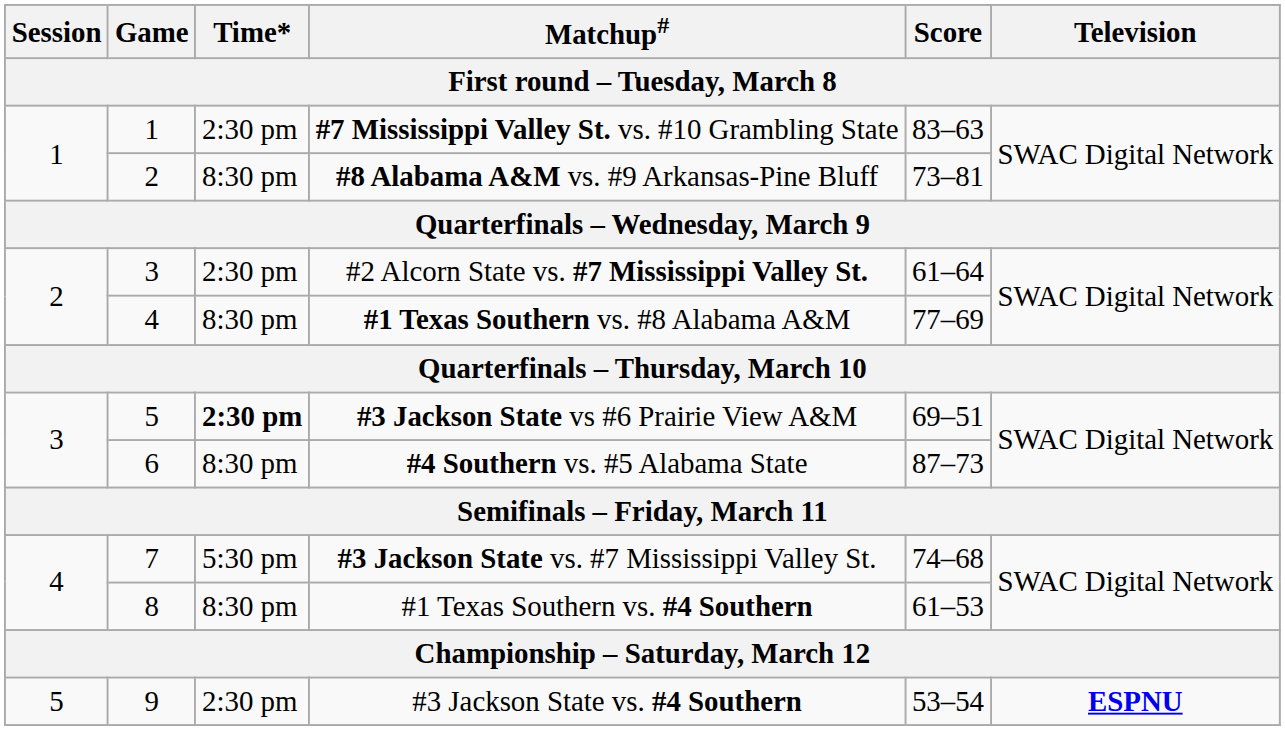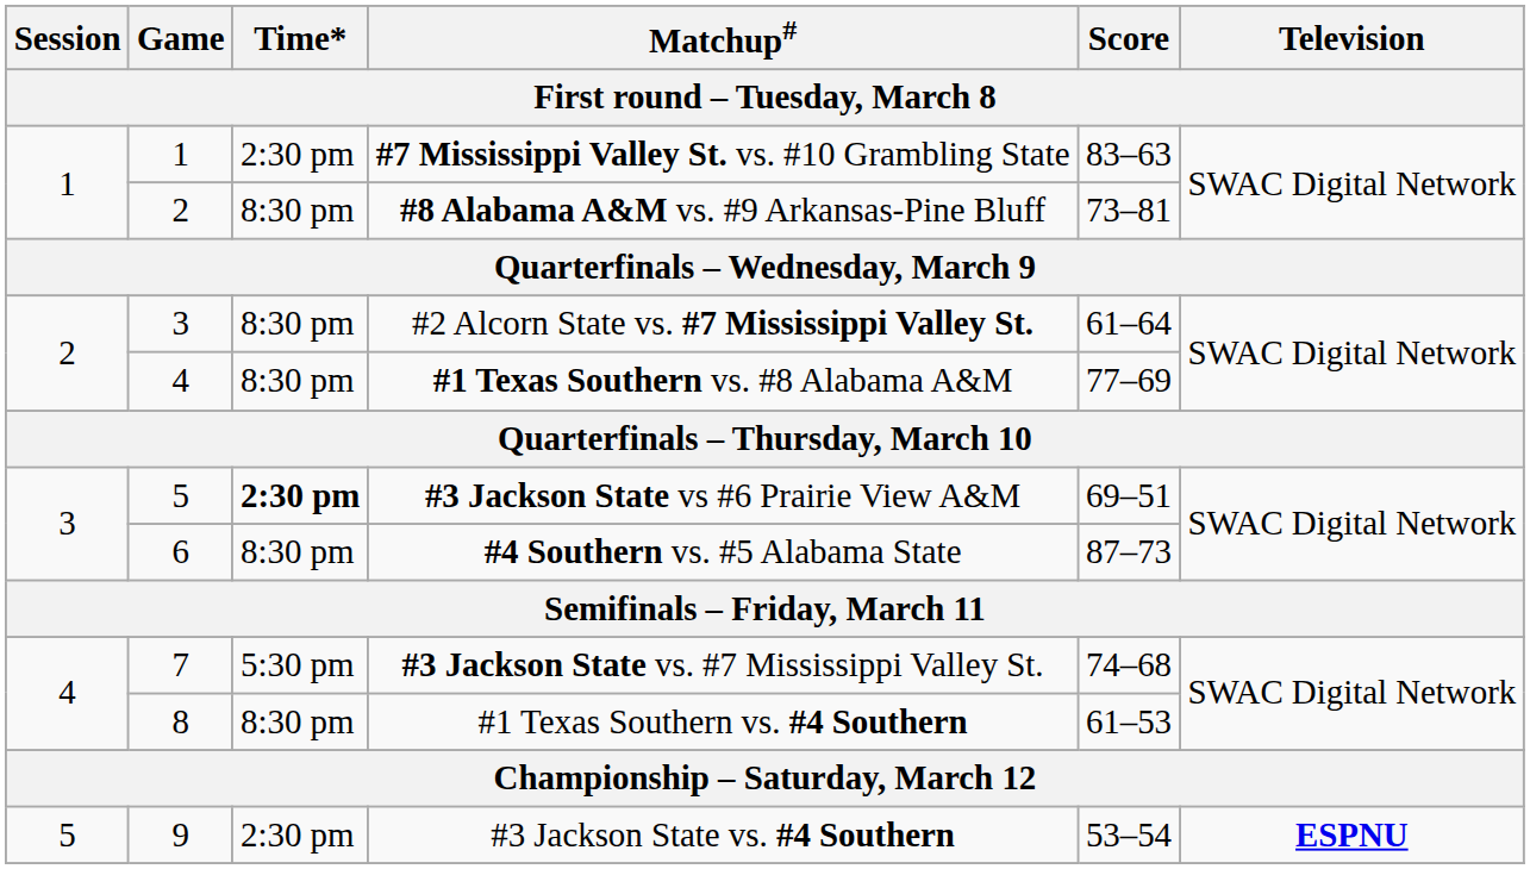 <table class="wikitable" style="font-size: 95%">
 <tr>
 <th>Session</th>
 <th>Game</th>
 <th>Time*</th>
 <th>Matchup<sup>#</sup></th>
 <th>Score</th>
 <th>Television</th>
 </tr>
 <tr>
 <th colspan=6>First round – Tuesday, March 8</th>
 </tr>
 <tr>
 <td rowspan=2 align=center>1</td>
 <td align=center>1</td>
 <td>2:30 pm</td>
 <td align=center><strong>#7 Mississippi Valley St.</strong> vs. #10 Grambling State</td>
 <td align=center>83–63</td>
 <td rowspan=2>SWAC Digital Network</td>
 </tr>
 <tr>
 <td align=center>2</td>
 <td>8:30 pm</td>
 <td align=center><strong>#8 Alabama A&M</strong> vs. #9 Arkansas-Pine Bluff</td>
 <td align=center>73–81</td>
 </tr>
 <tr>
 <th colspan=6>Quarterfinals – Wednesday, March 9</th>
 </tr>
 <tr>
 <td rowspan=2 align=center>2</td>
 <td align=center>3</td>
-<td>2:30 pm</td>
+<td>8:30 pm</td>
 <td align=center>#2 Alcorn State vs. <strong>#7 Mississippi Valley St.</strong></td>
 <td align=center>61–64</td>
 <td rowspan=2>SWAC Digital Network</td>
 </tr>
 <tr>
 <td align=center>4</td>
 <td>8:30 pm</td>
 <td align=center><strong>#1 Texas Southern</strong> vs. #8 Alabama A&M</td>
 <td align=center>77–69</td>
 </tr>
 <tr>
 <th colspan=6>Quarterfinals – Thursday, March 10</th>
 </tr>
 <tr>
 <td rowspan=2 align=center>3</td>
 <td align=center>5</td>
 <td><strong>2:30 pm</strong></td>
 <td align=center><strong>#3 Jackson State</strong> vs #6 Prairie View A&M</td>
 <td align=center>69–51</td>
 <td rowspan=2>SWAC Digital Network</td>
 </tr>
 <tr>
 <td align=center>6</td>
 <td>8:30 pm</td>
 <td align=center><strong>#4 Southern</strong> vs. #5 Alabama State</td>
 <td align=center>87–73</td>
 </tr>
 <tr>
 <th colspan=6>Semifinals – Friday, March 11</th>
 </tr>
 <tr>
 <td rowspan=2 align=center>4</td>
 <td align=center>7</td>
 <td>5:30 pm</td>
 <td align=center><strong>#3 Jackson State</strong> vs. #7 Mississippi Valley St.</td>
 <td align=center>74–68</td>
 <td rowspan=2>SWAC Digital Network</td>
 </tr>
 <tr>
 <td align=center>8</td>
 <td>8:30 pm</td>
 <td align=center>#1 Texas Southern vs. <strong>#4 Southern</strong></td>
 <td align=center>61–53</td>
 </tr>
 <tr>
 <th colspan=6>Championship – Saturday, March 12</th>
 </tr>
 <tr>
 <td align=center>5</td>
 <td align=center>9</td>
 <td>2:30 pm</td>
 <td align=center>#3 Jackson State vs. <strong>#4 Southern</strong></td>
 <td align=center>53–54</td>
 <td align=center><strong><a href='#'>ESPNU</a></strong></td>
 </tr>
 </table>
